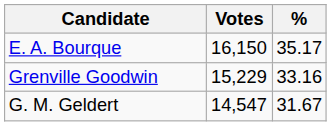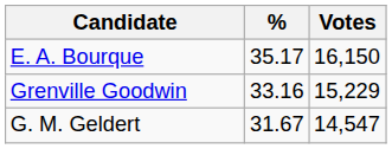 <table class="wikitable">
 <tr>
 <th style="width: 170px">Candidate</th>
+<th style="width: 40px">%</th>
 <th style="width: 50px">Votes</th>
-<th style="width: 40px">%</th>
 </tr>
 <tr>
 <td><a href='#'>E. A. Bourque</a></td>
+<td>35.17</td>
 <td>16,150</td>
-<td>35.17</td>
 </tr>
 <tr>
 <td><a href='#'>Grenville Goodwin</a></td>
+<td>33.16</td>
 <td>15,229</td>
-<td>33.16</td>
 </tr>
 <tr>
 <td>G. M. Geldert</td>
+<td>31.67</td>
 <td>14,547</td>
-<td>31.67</td>
 </tr>
 </table>
